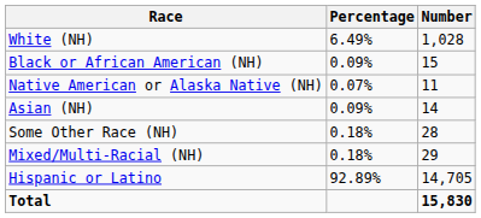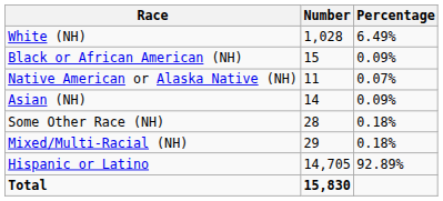 <table class="wikitable">
 <tr>
 <th>Race</th>
+<th>Number</th>
 <th>Percentage</th>
-<th>Number</th>
 </tr>
 <tr>
 <td><a href='#'>White</a> (NH)</td>
+<td>1,028</td>
 <td>6.49%</td>
-<td>1,028</td>
 </tr>
 <tr>
 <td><a href='#'>Black or African American</a> (NH)</td>
+<td>15</td>
 <td>0.09%</td>
-<td>15</td>
 </tr>
 <tr>
 <td><a href='#'>Native American</a> or <a href='#'>Alaska Native</a> (NH)</td>
+<td>11</td>
 <td>0.07%</td>
-<td>11</td>
 </tr>
 <tr>
 <td><a href='#'>Asian</a> (NH)</td>
+<td>14</td>
 <td>0.09%</td>
-<td>14</td>
 </tr>
 <tr>
 <td>Some Other Race (NH)</td>
+<td>28</td>
 <td>0.18%</td>
-<td>28</td>
 </tr>
 <tr>
 <td><a href='#'>Mixed/Multi-Racial</a> (NH)</td>
+<td>29</td>
 <td>0.18%</td>
-<td>29</td>
 </tr>
 <tr>
 <td><a href='#'>Hispanic or Latino</a></td>
+<td>14,705</td>
 <td>92.89%</td>
-<td>14,705</td>
 </tr>
 <tr>
 <td><strong>Total</strong></td>
+<td><strong>15,830</strong></td>
 <td></td>
-<td><strong>15,830</strong></td>
 </tr>
 </table>
